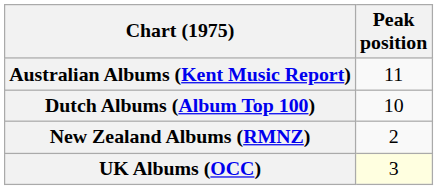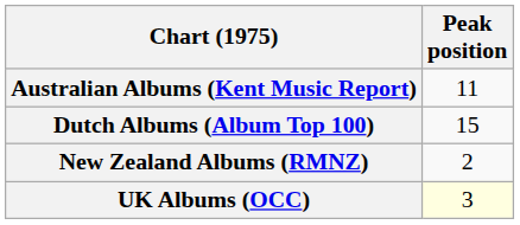 <table class="wikitable sortable plainrowheaders" style="text-align:center">
 <tr>
 <th scope="col">Chart (1975)</th>
 <th scope="col">Peak<br> position</th>
 </tr>
 <tr>
 <th scope="row">Australian Albums (<a href='#'>Kent Music Report</a>)</th>
 <td>11</td>
 </tr>
 <tr>
 <th scope="row">Dutch Albums (<a href='#'>Album Top 100</a>)</th>
-<td>10</td>
+<td>15</td>
 </tr>
 <tr>
 <th scope="row">New Zealand Albums (<a href='#'>RMNZ</a>)</th>
 <td>2</td>
 </tr>
 <tr>
 <th scope="row">UK Albums (<a href='#'>OCC</a>)</th>
 <td style="background: lightyellow;">3</td>
 </tr>
 </table>
